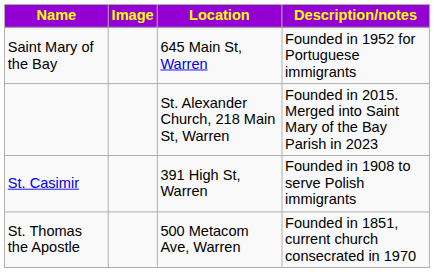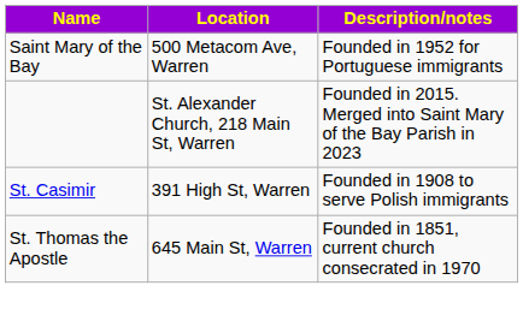 <table class="wikitable sortable" style="width:75%">
 <tr>
 <th style="background:darkviolet; color:yellow;" width="25%"><strong>Name</strong></th>
-<th style="background:darkviolet; color:yellow;" width="10%"><strong>Image</strong></th>
 <th style="background:darkviolet; color:yellow;" width="30%"><strong>Location</strong></th>
 <th style="background:darkviolet; color:yellow;" width="35%"><strong>Description/notes</strong></th>
 </tr>
 <tr>
 <td>Saint Mary of the Bay</td>
-<td></td>
-<td>645 Main St, <a href='#'>Warren</a></td>
+<td>500 Metacom Ave, Warren</td>
 <td>Founded in 1952 for Portuguese immigrants</td>
 </tr>
 <tr>
-<td></td>
 <td></td>
 <td>St. Alexander Church, 218 Main St, Warren</td>
 <td>Founded in 2015. Merged into Saint Mary of the Bay Parish in 2023</td>
 </tr>
 <tr>
 <td><a href='#'>St. Casimir</a></td>
-<td></td>
 <td>391 High St, Warren</td>
 <td>Founded in 1908 to serve Polish immigrants</td>
 </tr>
 <tr>
 <td>St. Thomas the Apostle</td>
-<td></td>
-<td>500 Metacom Ave, Warren</td>
+<td>645 Main St, <a href='#'>Warren</a></td>
 <td>Founded in 1851, current church consecrated in 1970</td>
 </tr>
 </table>
